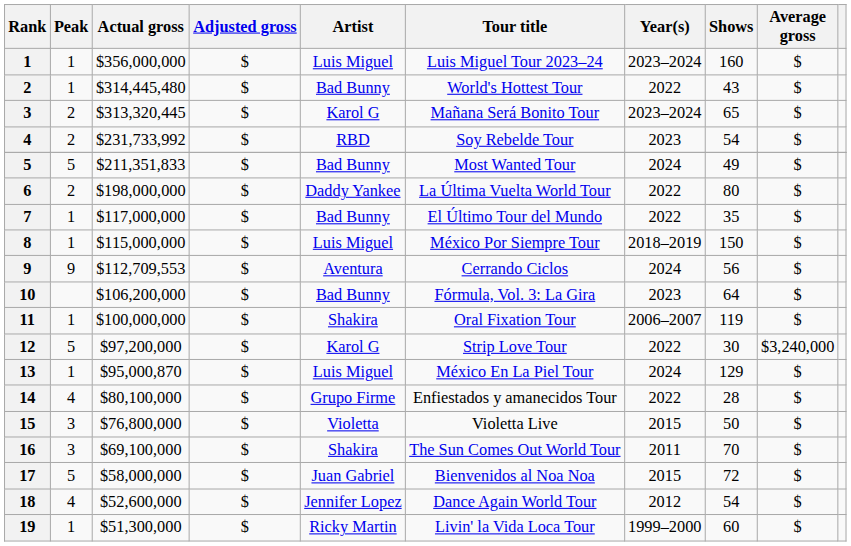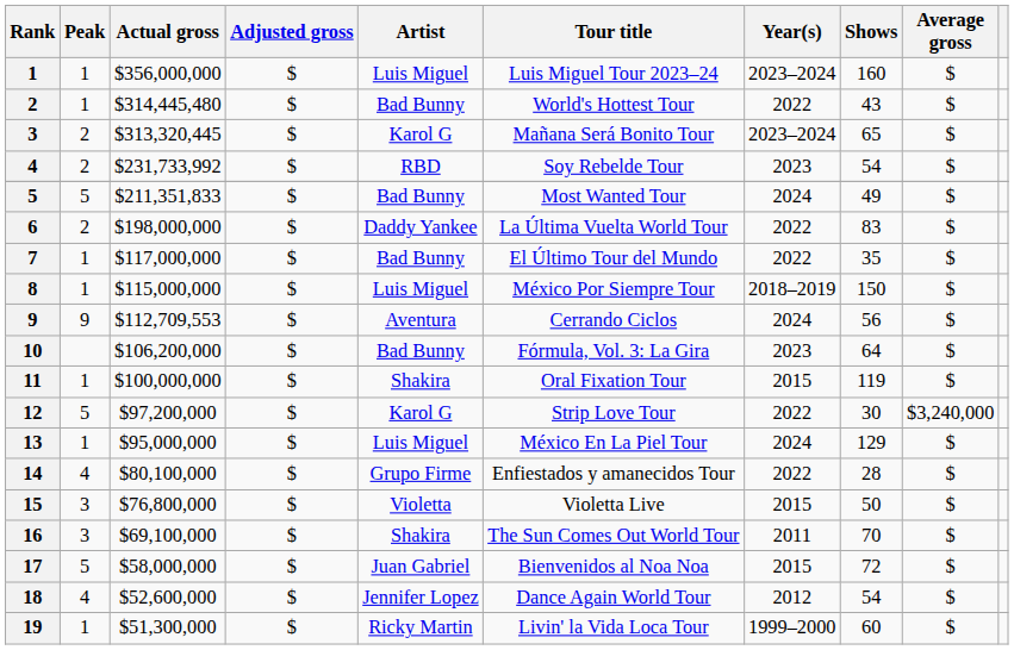 <table class="wikitable sortable plainrowheaders" style="text-align:center;">
 <tr>
 <th class="unsortable">Rank</th>
 <th>Peak</th>
 <th>Actual gross</th>
 <th><a href='#'>Adjusted gross</a> <br></th>
 <th>Artist</th>
 <th>Tour title</th>
 <th>Year(s)</th>
 <th>Shows</th>
 <th>Average<br>gross</th>
 <th class="unsortable"></th>
 </tr>
 <tr>
 <th>1</th>
 <td>1</td>
 <td>$356,000,000</td>
 <td>$</td>
 <td><a href='#'>Luis Miguel</a></td>
 <td align="center"><a href='#'>Luis Miguel Tour 2023–24</a></td>
 <td>2023–2024</td>
 <td>160</td>
 <td>$</td>
 <td align=center></td>
 </tr>
 <tr>
 <th>2</th>
 <td>1</td>
 <td>$314,445,480</td>
 <td>$</td>
 <td><a href='#'>Bad Bunny</a></td>
 <td><a href='#'>World's Hottest Tour</a></td>
 <td>2022</td>
 <td>43</td>
 <td>$</td>
 <td align=center></td>
 </tr>
 <tr>
 <th>3</th>
 <td>2</td>
 <td>$313,320,445</td>
 <td>$</td>
 <td><a href='#'>Karol G</a></td>
 <td><a href='#'>Mañana Será Bonito Tour</a></td>
 <td>2023–2024</td>
 <td>65</td>
 <td>$</td>
 <td align=center></td>
 </tr>
 <tr>
 <th>4</th>
 <td>2</td>
 <td>$231,733,992</td>
 <td>$</td>
 <td><a href='#'>RBD</a></td>
 <td align="center"><a href='#'>Soy Rebelde Tour</a></td>
 <td>2023</td>
 <td>54</td>
 <td>$</td>
 <td align=center></td>
 </tr>
 <tr>
 </tr>
 <tr>
 <th>5</th>
 <td>5</td>
 <td>$211,351,833</td>
 <td>$</td>
 <td><a href='#'>Bad Bunny</a></td>
 <td align="center"><a href='#'>Most Wanted Tour</a></td>
 <td>2024</td>
 <td>49</td>
 <td>$</td>
 <td align=center></td>
 </tr>
 <tr>
 <th>6</th>
 <td>2</td>
 <td>$198,000,000</td>
 <td>$</td>
 <td><a href='#'>Daddy Yankee</a></td>
 <td><a href='#'>La Última Vuelta World Tour</a></td>
 <td>2022</td>
-<td>80</td>
+<td>83</td>
 <td>$</td>
 <td align=center></td>
 </tr>
 <tr>
 <th>7</th>
 <td>1</td>
 <td>$117,000,000</td>
 <td>$</td>
 <td><a href='#'>Bad Bunny</a></td>
 <td><a href='#'>El Último Tour del Mundo</a></td>
 <td>2022</td>
 <td>35</td>
 <td>$</td>
 <td align=center></td>
 </tr>
 <tr>
 <th>8</th>
 <td>1</td>
 <td>$115,000,000</td>
 <td>$</td>
 <td><a href='#'>Luis Miguel</a></td>
 <td><a href='#'>México Por Siempre Tour</a></td>
 <td>2018–2019</td>
 <td>150</td>
 <td>$</td>
 <td align=center></td>
 </tr>
 <tr>
 <th>9</th>
 <td>9</td>
 <td>$112,709,553</td>
 <td>$</td>
 <td><a href='#'>Aventura</a></td>
 <td><a href='#'>Cerrando Ciclos</a></td>
 <td>2024</td>
 <td>56</td>
 <td>$</td>
 <td align=center></td>
 </tr>
 <tr>
 <th>10</th>
 <td></td>
 <td>$106,200,000</td>
 <td>$</td>
 <td><a href='#'>Bad Bunny</a></td>
 <td><a href='#'>Fórmula, Vol. 3: La Gira</a></td>
 <td>2023</td>
 <td>64</td>
 <td>$</td>
 <td align=center></td>
 </tr>
 <tr>
 <th>11</th>
 <td>1</td>
 <td>$100,000,000</td>
 <td>$</td>
 <td><a href='#'>Shakira</a></td>
 <td><a href='#'>Oral Fixation Tour</a></td>
-<td>2006–2007</td>
+<td>2015</td>
 <td>119</td>
 <td>$</td>
 <td align=center></td>
 </tr>
 <tr>
 <th>12</th>
 <td>5</td>
 <td>$97,200,000</td>
 <td>$</td>
 <td><a href='#'>Karol G</a></td>
 <td><a href='#'>Strip Love Tour</a></td>
 <td>2022</td>
 <td>30</td>
 <td>$3,240,000</td>
 <td align=center></td>
 </tr>
 <tr>
 <th>13</th>
 <td>1</td>
-<td>$95,000,870</td>
+<td>$95,000,000</td>
 <td>$</td>
 <td><a href='#'>Luis Miguel</a></td>
 <td><a href='#'>México En La Piel Tour</a></td>
 <td>2024</td>
 <td>129</td>
 <td>$</td>
 <td align=center></td>
 </tr>
 <tr>
 <th>14</th>
 <td>4</td>
 <td>$80,100,000</td>
 <td>$</td>
 <td><a href='#'>Grupo Firme</a></td>
 <td>Enfiestados y amanecidos Tour</td>
 <td>2022</td>
 <td>28</td>
 <td>$</td>
 <td align=center></td>
 </tr>
 <tr>
 <th>15</th>
 <td>3</td>
 <td>$76,800,000</td>
 <td>$</td>
 <td><a href='#'>Violetta</a></td>
 <td>Violetta Live</td>
 <td>2015</td>
 <td>50</td>
 <td>$</td>
 <td align=center></td>
 </tr>
 <tr>
 <th>16</th>
 <td>3</td>
 <td>$69,100,000</td>
 <td>$</td>
 <td><a href='#'>Shakira</a></td>
 <td><a href='#'>The Sun Comes Out World Tour</a></td>
 <td>2011</td>
 <td>70</td>
 <td>$</td>
 <td align=center></td>
 </tr>
 <tr>
 <th>17</th>
 <td>5</td>
 <td>$58,000,000</td>
 <td>$</td>
 <td><a href='#'>Juan Gabriel</a></td>
 <td><a href='#'>Bienvenidos al Noa Noa</a></td>
 <td>2015</td>
 <td>72</td>
 <td>$</td>
 <td align=center></td>
 </tr>
 <tr>
 <th>18</th>
 <td>4</td>
 <td>$52,600,000</td>
 <td>$</td>
 <td><a href='#'>Jennifer Lopez</a></td>
 <td><a href='#'>Dance Again World Tour</a></td>
 <td>2012</td>
 <td>54</td>
 <td>$</td>
 <td align=center></td>
 </tr>
 <tr>
 <th>19</th>
 <td>1</td>
 <td>$51,300,000</td>
 <td>$</td>
 <td><a href='#'>Ricky Martin</a></td>
 <td><a href='#'>Livin' la Vida Loca Tour</a></td>
 <td>1999–2000</td>
 <td>60</td>
 <td>$</td>
 <td align=center></td>
 </tr>
 </table>
